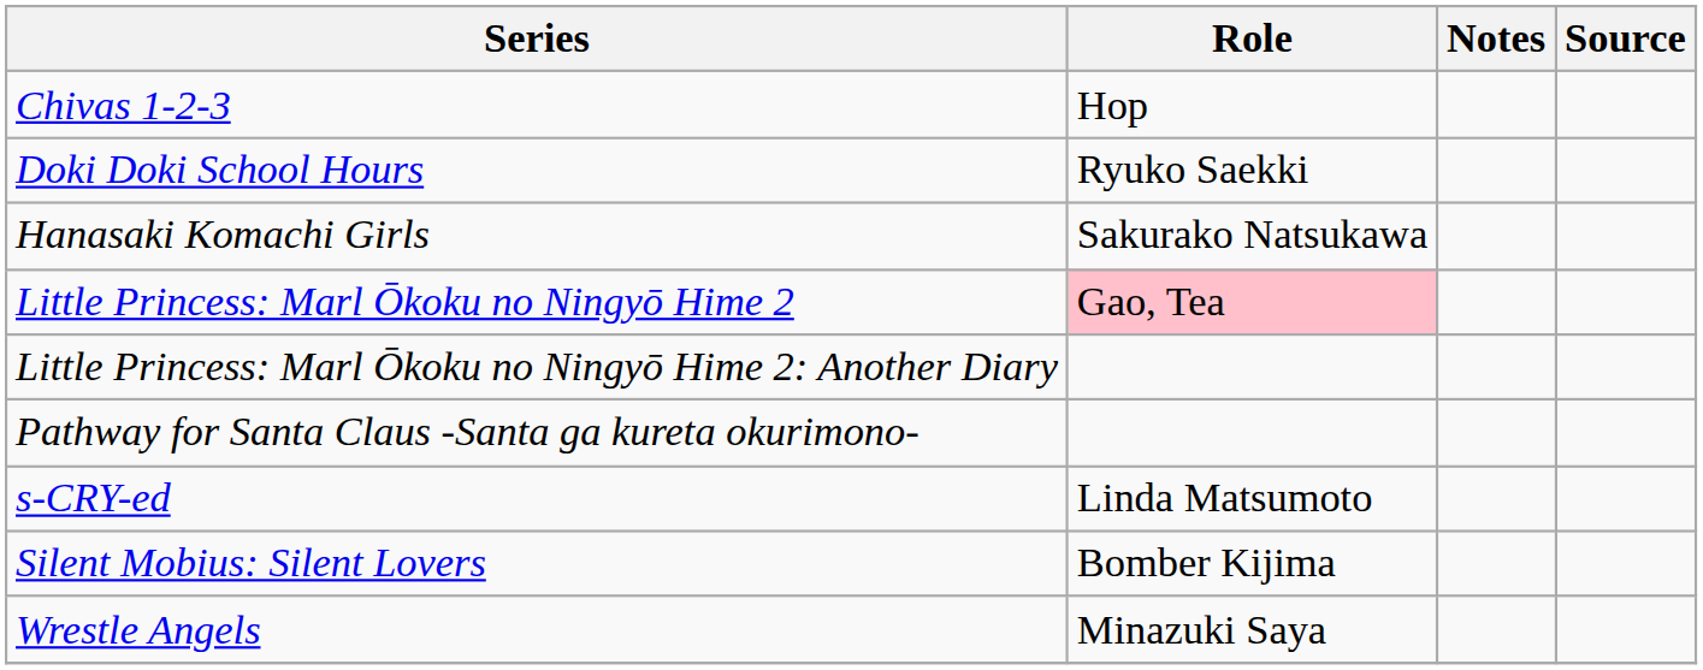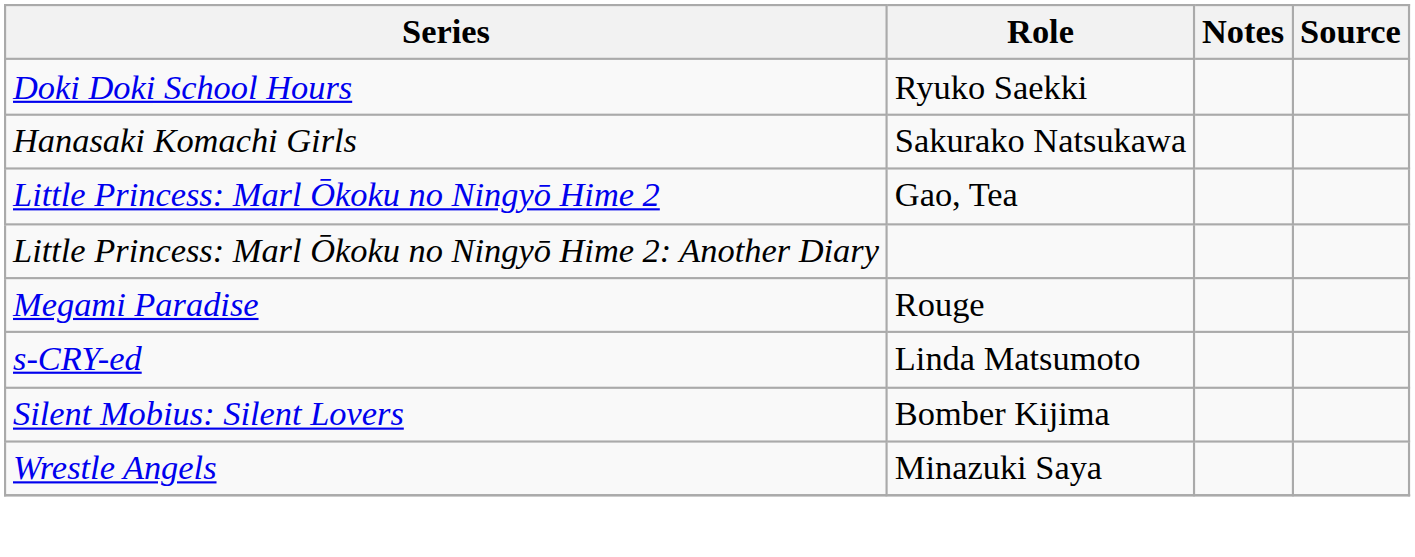 <table class="wikitable sortable plainrowheaders">
 <tr>
 <th>Series</th>
 <th>Role</th>
 <th class="unsortable">Notes</th>
 <th class="unsortable">Source</th>
-</tr>
-<tr>
-<td><em><a href='#'>Chivas 1-2-3</a></em></td>
-<td>Hop</td>
-<td></td>
-<td></td>
 </tr>
 <tr>
 <td><em><a href='#'>Doki Doki School Hours</a></em></td>
 <td>Ryuko Saekki</td>
 <td></td>
 <td></td>
 </tr>
 <tr>
 <td><em>Hanasaki Komachi Girls</em></td>
 <td>Sakurako Natsukawa</td>
 <td></td>
 <td></td>
 </tr>
 <tr>
 <td><em><a href='#'>Little Princess: Marl Ōkoku no Ningyō Hime 2</a></em></td>
-<td style="background: pink;">Gao, Tea</td>
+<td>Gao, Tea</td>
 <td></td>
 <td></td>
 </tr>
 <tr>
 <td><em>Little Princess: Marl Ōkoku no Ningyō Hime 2: Another Diary</em></td>
 <td></td>
 <td></td>
 <td></td>
 </tr>
 <tr>
-<td><em>Pathway for Santa Claus -Santa ga kureta okurimono-</em></td>
-<td></td>
+<td><em><a href='#'>Megami Paradise</a></em></td>
+<td>Rouge</td>
 <td></td>
 <td></td>
 </tr>
 <tr>
 <td><em><a href='#'>s-CRY-ed</a></em></td>
 <td>Linda Matsumoto</td>
 <td></td>
 <td></td>
 </tr>
 <tr>
 <td><em><a href='#'>Silent Mobius: Silent Lovers</a></em></td>
 <td>Bomber Kijima</td>
 <td></td>
 <td></td>
 </tr>
 <tr>
 <td><em><a href='#'>Wrestle Angels</a></em></td>
 <td>Minazuki Saya</td>
 <td></td>
 <td></td>
 </tr>
 <tr>
 </tr>
 </table>
